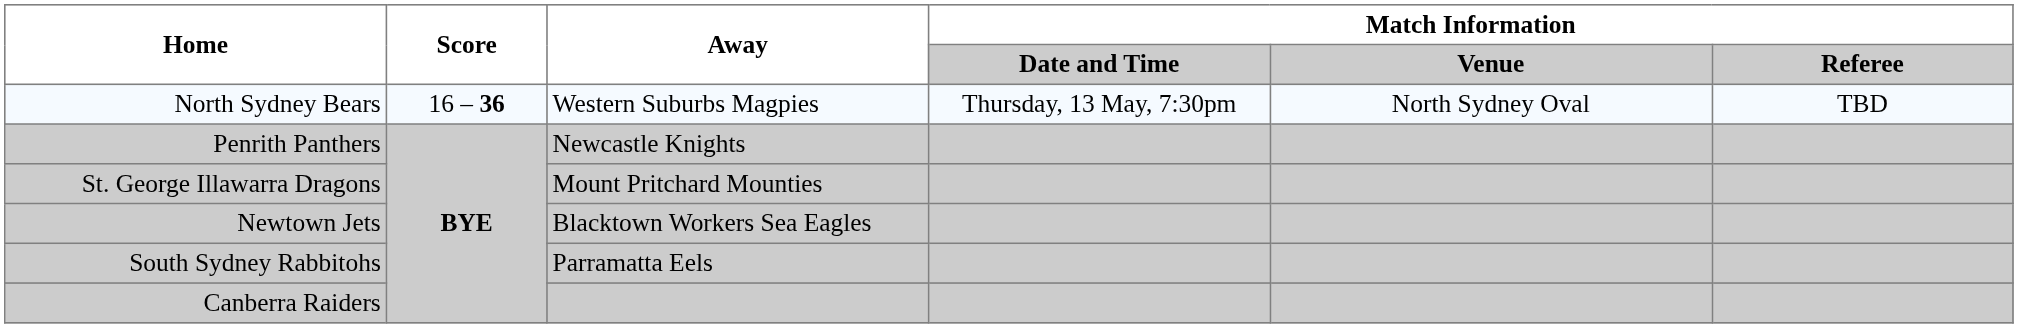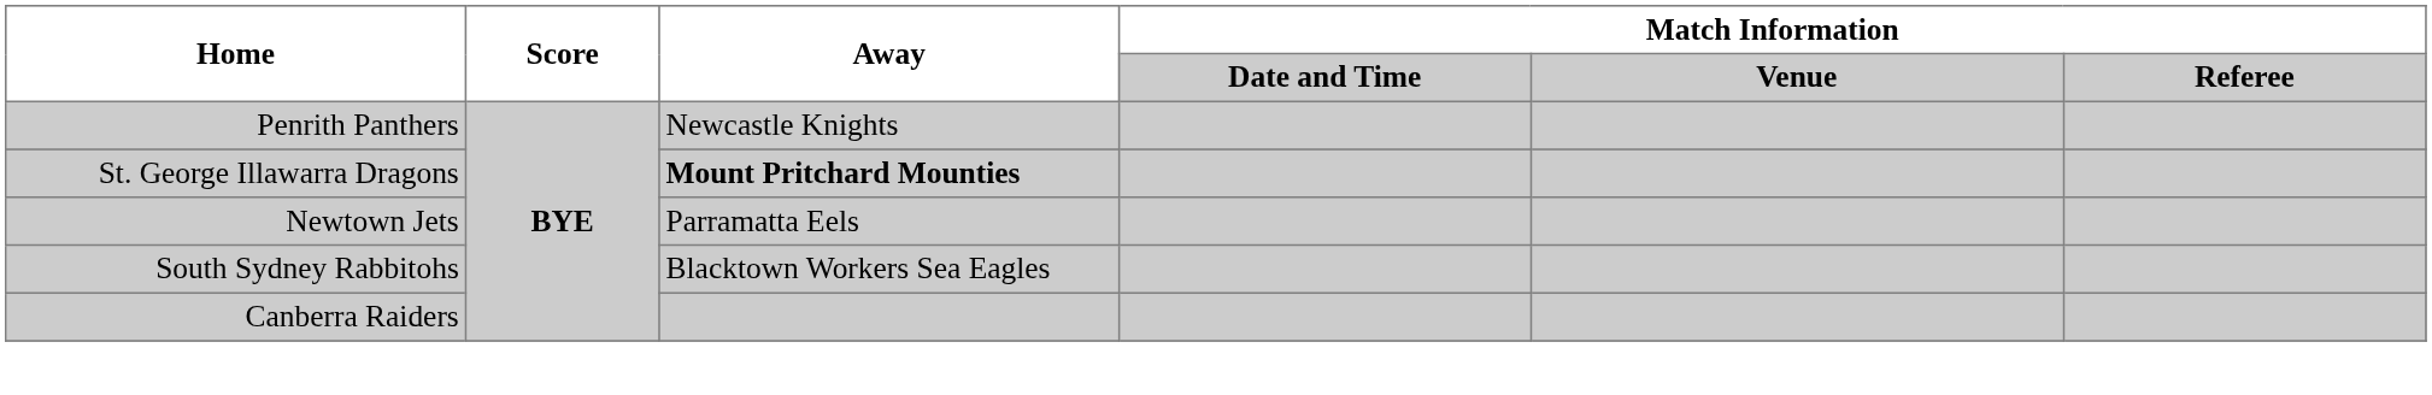 <table border="1" cellpadding="3" cellspacing="0" width="100%" style="border-collapse:collapse;  text-align:center;">
 <tr>
 <th rowspan="2" width="19%">Home</th>
 <th rowspan="2" width="8%">Score</th>
 <th rowspan="2" width="19%">Away</th>
 <th colspan="3">Match Information</th>
 </tr>
 <tr bgcolor="#CCCCCC">
 <th width="17%">Date and Time</th>
 <th width="22%">Venue</th>
 <th width="50%">Referee</th>
 </tr>
-<tr style="text-align:center; background:#f5faff;">
-<td align="right">North Sydney Bears </td>
-<td>16 – <strong>36</strong></td>
-<td align="left"> Western Suburbs Magpies</td>
-<td>Thursday, 13 May, 7:30pm</td>
-<td>North Sydney Oval</td>
-<td>TBD</td>
-</tr>
 <tr style="text-align:center; background:#CCCCCC;">
 <td align="right">Penrith Panthers </td>
 <td rowspan="5"><strong>BYE</strong></td>
 <td align="left"> Newcastle Knights</td>
 <td></td>
 <td></td>
 <td></td>
 </tr>
 <tr style="text-align:center; background:#CCCCCC;">
 <td align="right">St. George Illawarra Dragons </td>
-<td align="left"> Mount Pritchard Mounties</td>
+<td align="left"><strong> Mount Pritchard Mounties</strong></td>
 <td></td>
 <td></td>
 <td></td>
 </tr>
 <tr style="text-align:center; background:#CCCCCC;">
 <td align="right">Newtown Jets </td>
-<td align="left"> Blacktown Workers Sea Eagles</td>
+<td align="left"> Parramatta Eels</td>
 <td></td>
 <td></td>
 <td></td>
 </tr>
 <tr style="text-align:center; background:#CCCCCC;">
 <td align="right">South Sydney Rabbitohs </td>
-<td align="left"> Parramatta Eels</td>
+<td align="left"> Blacktown Workers Sea Eagles</td>
 <td></td>
 <td></td>
 <td></td>
 </tr>
 <tr style="text-align:center; background:#CCCCCC;">
 <td align="right">Canberra Raiders </td>
 <td align="left"></td>
 <td></td>
 <td></td>
 <td></td>
 </tr>
 </table>
